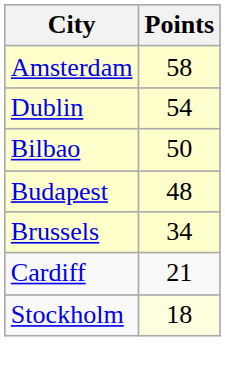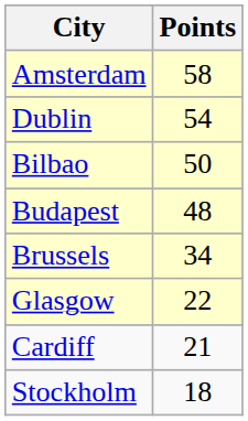 <table class="wikitable" style="text-align:center">
 <tr>
 <th>City</th>
 <th>Points</th>
 </tr>
 <tr bgcolor=#ffffcc>
 <td align=left> <a href='#'>Amsterdam</a></td>
 <td>58</td>
 </tr>
 <tr bgcolor=#ffffcc>
 <td align=left> <a href='#'>Dublin</a></td>
 <td>54</td>
 </tr>
 <tr bgcolor=#ffffcc>
 <td align=left> <a href='#'>Bilbao</a></td>
 <td>50</td>
 </tr>
 <tr bgcolor=#ffffcc>
 <td align=left> <a href='#'>Budapest</a></td>
 <td>48</td>
 </tr>
 <tr bgcolor=#ffffcc>
 <td align=left> <a href='#'>Brussels</a></td>
 <td>34</td>
 </tr>
+<tr bgcolor=#ffffcc>
+<td align=left> <a href='#'>Glasgow</a></td>
+<td>22</td>
+</tr>
 <tr>
 <td align=left> <a href='#'>Cardiff</a></td>
 <td>21</td>
 </tr>
 <tr>
 <td align=left> <a href='#'>Stockholm</a></td>
-<td style="background: lightyellow;">18</td>
+<td>18</td>
 </tr>
 </table>
